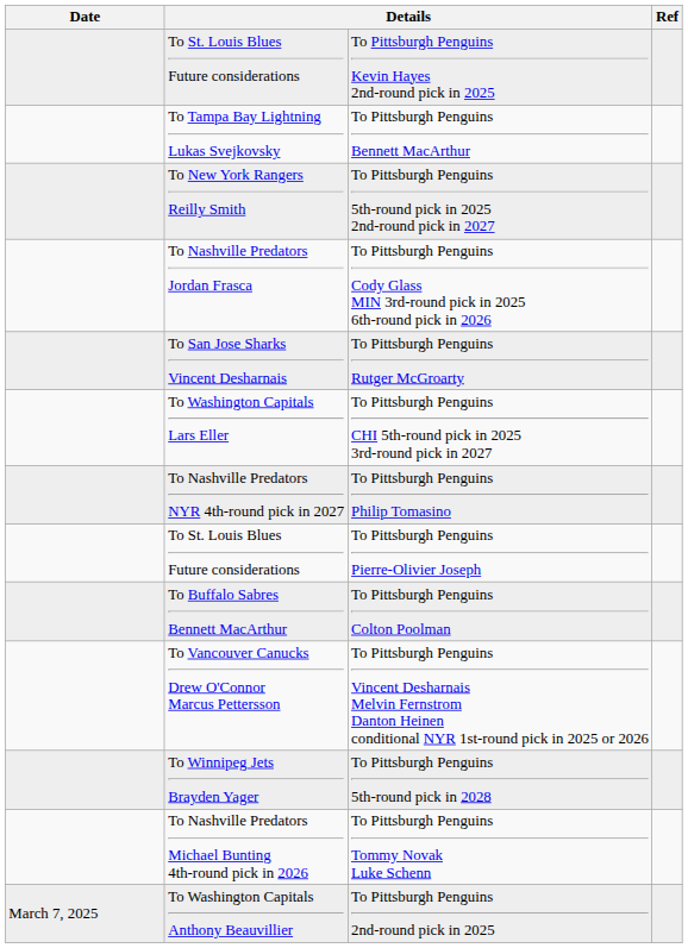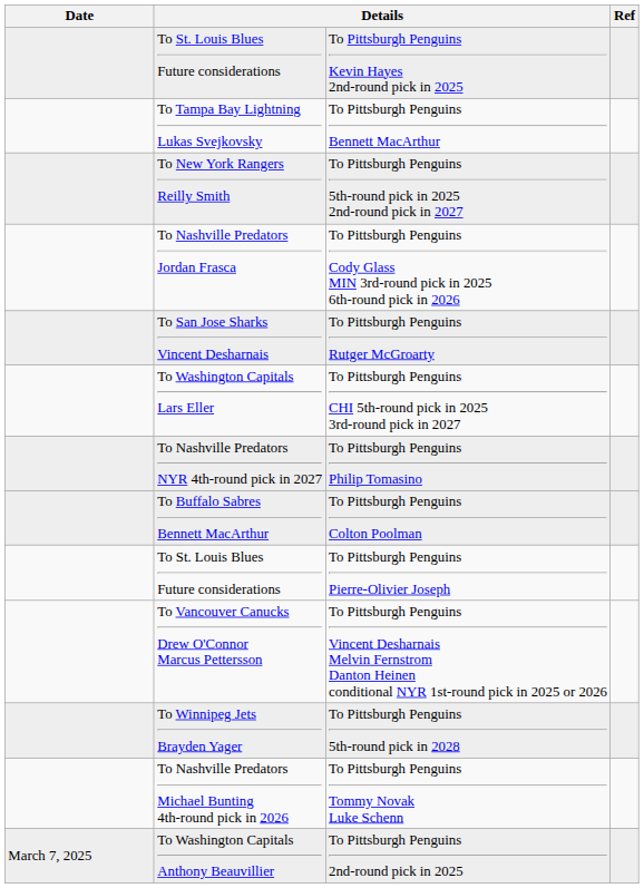 <table class="wikitable">
 <tr>
 <th style="width: 10em;">Date</th>
 <th colspan=2>Details</th>
 <th>Ref</th>
 </tr>
 <tr style="background:#eee;">
 <td></td>
 <td valign="top">To <a href='#'>St. Louis Blues</a><hr>Future considerations</td>
 <td valign="top">To <a href='#'>Pittsburgh Penguins</a><hr><a href='#'>Kevin Hayes</a><br>2nd-round pick in <a href='#'>2025</a></td>
 <td></td>
 </tr>
 <tr>
 <td></td>
 <td valign="top">To <a href='#'>Tampa Bay Lightning</a><hr><a href='#'>Lukas Svejkovsky</a></td>
 <td valign="top">To Pittsburgh Penguins<hr><a href='#'>Bennett MacArthur</a></td>
 <td></td>
 </tr>
 <tr style="background:#eee;">
 <td></td>
 <td valign="top">To <a href='#'>New York Rangers</a><hr><a href='#'>Reilly Smith</a></td>
 <td valign="top">To Pittsburgh Penguins<hr>5th-round pick in 2025<br>2nd-round pick in <a href='#'>2027</a></td>
 <td></td>
 </tr>
 <tr>
 <td></td>
 <td valign="top">To <a href='#'>Nashville Predators</a><hr><a href='#'>Jordan Frasca</a></td>
 <td valign="top">To Pittsburgh Penguins<hr><a href='#'>Cody Glass</a><br><a href='#'>MIN</a> 3rd-round pick in 2025<br>6th-round pick in <a href='#'>2026</a></td>
 <td></td>
 </tr>
 <tr style="background:#eee;">
 <td></td>
 <td valign="top">To <a href='#'>San Jose Sharks</a><hr><a href='#'>Vincent Desharnais</a></td>
 <td valign="top">To Pittsburgh Penguins<hr><a href='#'>Rutger McGroarty</a></td>
 <td></td>
 </tr>
 <tr>
 <td></td>
 <td valign="top">To <a href='#'>Washington Capitals</a><hr><a href='#'>Lars Eller</a></td>
 <td valign="top">To Pittsburgh Penguins<hr><a href='#'>CHI</a> 5th-round pick in 2025<br>3rd-round pick in 2027</td>
 <td></td>
 </tr>
 <tr style="background:#eee;">
 <td></td>
 <td valign="top">To Nashville Predators<hr><a href='#'>NYR</a> 4th-round pick in 2027</td>
 <td valign="top">To Pittsburgh Penguins<hr><a href='#'>Philip Tomasino</a></td>
 <td></td>
 </tr>
+<tr style="background:#eee;">
+<td></td>
+<td valign="top">To <a href='#'>Buffalo Sabres</a><hr><a href='#'>Bennett MacArthur</a></td>
+<td valign="top">To Pittsburgh Penguins<hr><a href='#'>Colton Poolman</a></td>
+<td></td>
+</tr>
 <tr>
 <td></td>
 <td valign="top">To St. Louis Blues<hr>Future considerations</td>
 <td valign="top">To Pittsburgh Penguins<hr><a href='#'>Pierre-Olivier Joseph</a></td>
-<td></td>
-</tr>
-<tr style="background:#eee;">
-<td></td>
-<td valign="top">To <a href='#'>Buffalo Sabres</a><hr><a href='#'>Bennett MacArthur</a></td>
-<td valign="top">To Pittsburgh Penguins<hr><a href='#'>Colton Poolman</a></td>
 <td></td>
 </tr>
 <tr>
 <td></td>
 <td valign="top">To <a href='#'>Vancouver Canucks</a><hr><a href='#'>Drew O'Connor</a><br><a href='#'>Marcus Pettersson</a></td>
 <td valign="top">To Pittsburgh Penguins<hr><a href='#'>Vincent Desharnais</a><br><a href='#'>Melvin Fernstrom</a><br><a href='#'>Danton Heinen</a><br>conditional <a href='#'>NYR</a> 1st-round pick in 2025 or 2026</td>
 <td></td>
 </tr>
 <tr style="background:#eee;">
 <td></td>
 <td valign="top">To <a href='#'>Winnipeg Jets</a><hr><a href='#'>Brayden Yager</a></td>
 <td valign="top">To Pittsburgh Penguins<hr>5th-round pick in <a href='#'>2028</a></td>
 <td></td>
 </tr>
 <tr>
 <td></td>
 <td valign="top">To Nashville Predators<hr><a href='#'>Michael Bunting</a><br>4th-round pick in <a href='#'>2026</a></td>
 <td valign="top">To Pittsburgh Penguins<hr><a href='#'>Tommy Novak</a><br><a href='#'>Luke Schenn</a></td>
 <td></td>
 </tr>
 <tr bgcolor="eeeeee">
 <td>March 7, 2025</td>
 <td valign="top">To Washington Capitals<hr><a href='#'>Anthony Beauvillier</a></td>
 <td valign="top">To Pittsburgh Penguins<hr>2nd-round pick in 2025</td>
 <td></td>
 </tr>
 </table>
